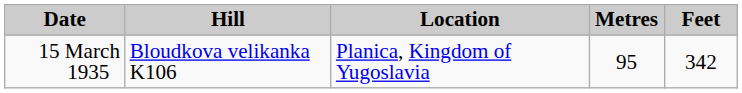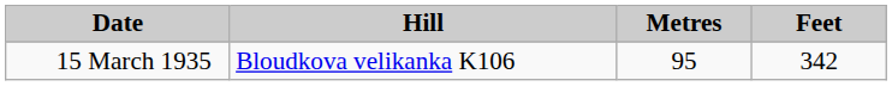 <table class="wikitable sortable" style="text-align:left; line-height:16px; width:44%;">
 <tr>
 <th style="background-color: #ccc;" width="88">Date</th>
 <th style="background-color: #ccc;" width="157">Hill</th>
-<th style="background-color: #ccc;" width="200">Location</th>
 <th style="background-color: #ccc;" width="50">Metres</th>
 <th style="background-color: #ccc;" width="50">Feet</th>
 </tr>
 <tr>
 <td align=right>15 March 1935  </td>
 <td><a href='#'>Bloudkova velikanka</a> K106</td>
-<td><a href='#'>Planica</a>, <a href='#'>Kingdom of Yugoslavia</a></td>
 <td align=center>95</td>
 <td align=center>342</td>
 </tr>
 </table>
